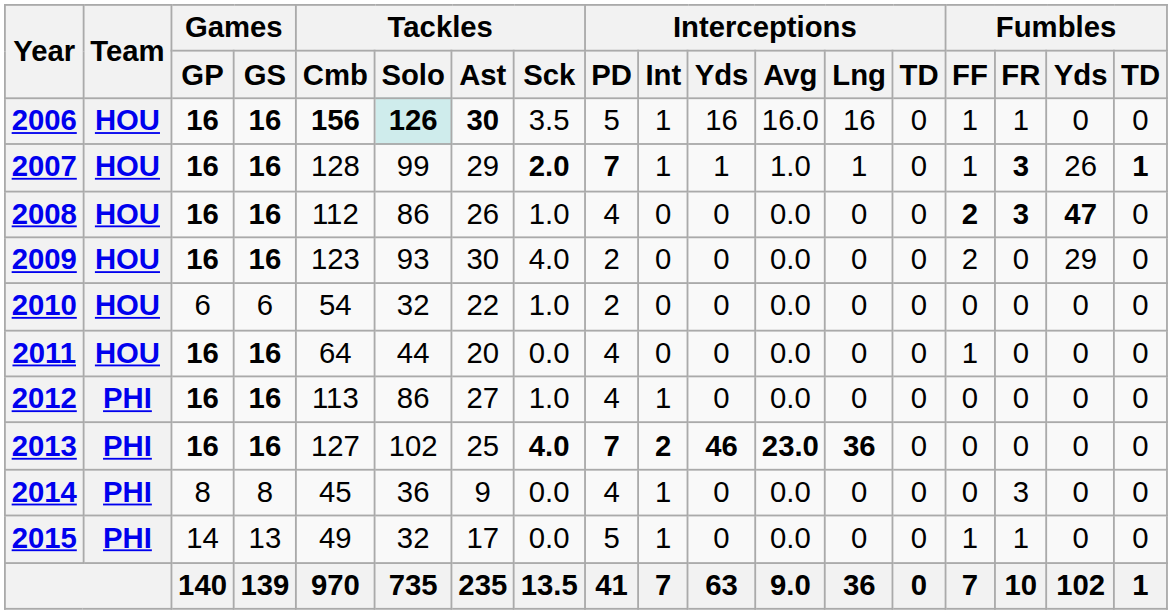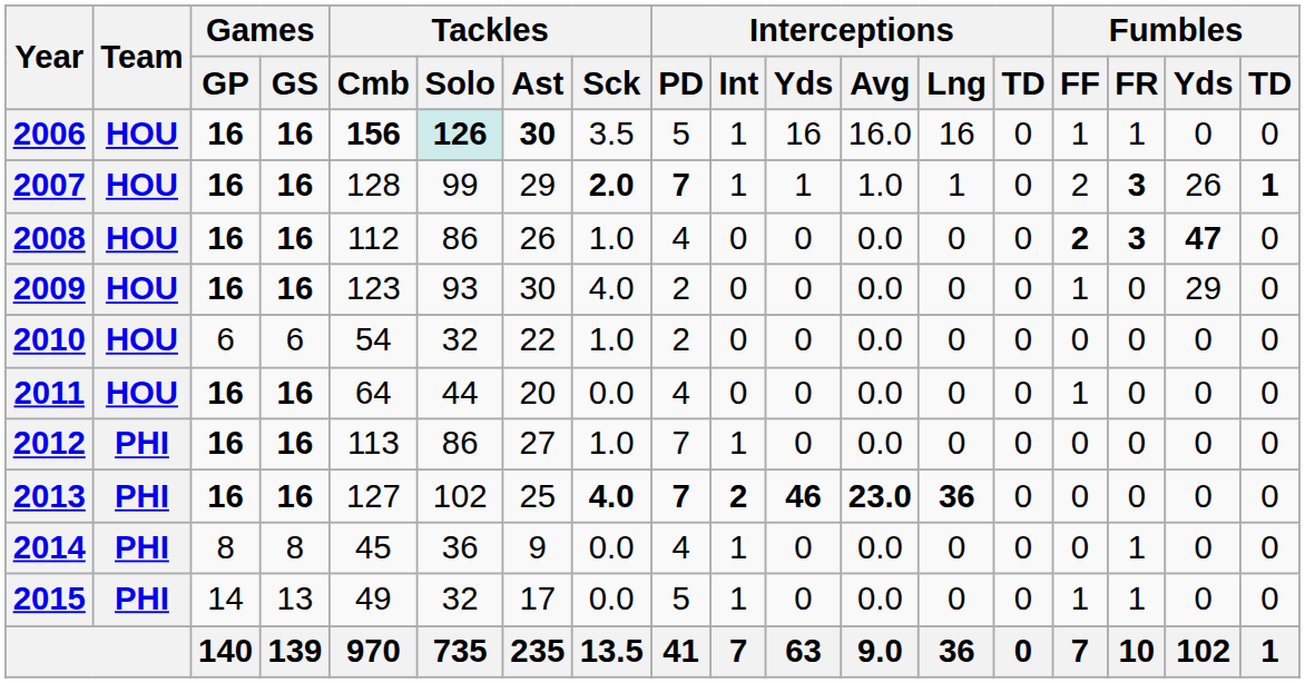 <table class="wikitable" style="text-align: center;">
 <tr>
 <th rowspan="2">Year</th>
 <th rowspan="2">Team</th>
 <th colspan="2">Games</th>
 <th colspan="4">Tackles</th>
 <th colspan="6">Interceptions</th>
 <th colspan="4">Fumbles</th>
 </tr>
 <tr>
 <th>GP</th>
 <th>GS</th>
 <th>Cmb</th>
 <th>Solo</th>
 <th>Ast</th>
 <th>Sck</th>
 <th>PD</th>
 <th>Int</th>
 <th>Yds</th>
 <th>Avg</th>
 <th>Lng</th>
 <th>TD</th>
 <th>FF</th>
 <th>FR</th>
 <th>Yds</th>
 <th>TD</th>
 </tr>
 <tr>
 <th><a href='#'>2006</a></th>
 <th><a href='#'>HOU</a></th>
 <td><strong>16</strong></td>
 <td><strong>16</strong></td>
 <td><strong>156</strong></td>
 <td style="background:#cfecec;"><strong>126</strong></td>
 <td><strong>30</strong></td>
 <td>3.5</td>
 <td>5</td>
 <td>1</td>
 <td>16</td>
 <td>16.0</td>
 <td>16</td>
 <td>0</td>
 <td>1</td>
 <td>1</td>
 <td>0</td>
 <td>0</td>
 </tr>
 <tr>
 <th><a href='#'>2007</a></th>
 <th><a href='#'>HOU</a></th>
 <td><strong>16</strong></td>
 <td><strong>16</strong></td>
 <td>128</td>
 <td>99</td>
 <td>29</td>
 <td><strong>2.0</strong></td>
 <td><strong>7</strong></td>
 <td>1</td>
 <td>1</td>
 <td>1.0</td>
 <td>1</td>
 <td>0</td>
-<td>1</td>
+<td>2</td>
 <td><strong>3</strong></td>
 <td>26</td>
 <td><strong>1</strong></td>
 </tr>
 <tr>
 <th><a href='#'>2008</a></th>
 <th><a href='#'>HOU</a></th>
 <td><strong>16</strong></td>
 <td><strong>16</strong></td>
 <td>112</td>
 <td>86</td>
 <td>26</td>
 <td>1.0</td>
 <td>4</td>
 <td>0</td>
 <td>0</td>
 <td>0.0</td>
 <td>0</td>
 <td>0</td>
 <td><strong>2</strong></td>
 <td><strong>3</strong></td>
 <td><strong>47</strong></td>
 <td>0</td>
 </tr>
 <tr>
 <th><a href='#'>2009</a></th>
 <th><a href='#'>HOU</a></th>
 <td><strong>16</strong></td>
 <td><strong>16</strong></td>
 <td>123</td>
 <td>93</td>
 <td>30</td>
 <td>4.0</td>
 <td>2</td>
 <td>0</td>
 <td>0</td>
 <td>0.0</td>
 <td>0</td>
 <td>0</td>
-<td>2</td>
+<td>1</td>
 <td>0</td>
 <td>29</td>
 <td>0</td>
 </tr>
 <tr>
 <th><a href='#'>2010</a></th>
 <th><a href='#'>HOU</a></th>
 <td>6</td>
 <td>6</td>
 <td>54</td>
 <td>32</td>
 <td>22</td>
 <td>1.0</td>
 <td>2</td>
 <td>0</td>
 <td>0</td>
 <td>0.0</td>
 <td>0</td>
 <td>0</td>
 <td>0</td>
 <td>0</td>
 <td>0</td>
 <td>0</td>
 </tr>
 <tr>
 <th><a href='#'>2011</a></th>
 <th><a href='#'>HOU</a></th>
 <td><strong>16</strong></td>
 <td><strong>16</strong></td>
 <td>64</td>
 <td>44</td>
 <td>20</td>
 <td>0.0</td>
 <td>4</td>
 <td>0</td>
 <td>0</td>
 <td>0.0</td>
 <td>0</td>
 <td>0</td>
 <td>1</td>
 <td>0</td>
 <td>0</td>
 <td>0</td>
 </tr>
 <tr>
 <th><a href='#'>2012</a></th>
 <th><a href='#'>PHI</a></th>
 <td><strong>16</strong></td>
 <td><strong>16</strong></td>
 <td>113</td>
 <td>86</td>
 <td>27</td>
 <td>1.0</td>
-<td>4</td>
+<td>7</td>
 <td>1</td>
 <td>0</td>
 <td>0.0</td>
 <td>0</td>
 <td>0</td>
 <td>0</td>
 <td>0</td>
 <td>0</td>
 <td>0</td>
 </tr>
 <tr>
 <th><a href='#'>2013</a></th>
 <th><a href='#'>PHI</a></th>
 <td><strong>16</strong></td>
 <td><strong>16</strong></td>
 <td>127</td>
 <td>102</td>
 <td>25</td>
 <td><strong>4.0</strong></td>
 <td><strong>7</strong></td>
 <td><strong>2</strong></td>
 <td><strong>46</strong></td>
 <td><strong>23.0</strong></td>
 <td><strong>36</strong></td>
 <td>0</td>
 <td>0</td>
 <td>0</td>
 <td>0</td>
 <td>0</td>
 </tr>
 <tr>
 <th><a href='#'>2014</a></th>
 <th><a href='#'>PHI</a></th>
 <td>8</td>
 <td>8</td>
 <td>45</td>
 <td>36</td>
 <td>9</td>
 <td>0.0</td>
 <td>4</td>
 <td>1</td>
 <td>0</td>
 <td>0.0</td>
 <td>0</td>
 <td>0</td>
 <td>0</td>
-<td>3</td>
+<td>1</td>
 <td>0</td>
 <td>0</td>
 </tr>
 <tr>
 <th><a href='#'>2015</a></th>
 <th><a href='#'>PHI</a></th>
 <td>14</td>
 <td>13</td>
 <td>49</td>
 <td>32</td>
 <td>17</td>
 <td>0.0</td>
 <td>5</td>
 <td>1</td>
 <td>0</td>
 <td>0.0</td>
 <td>0</td>
 <td>0</td>
 <td>1</td>
 <td>1</td>
 <td>0</td>
 <td>0</td>
 </tr>
 <tr>
 <th colspan="2"></th>
 <th>140</th>
 <th>139</th>
 <th>970</th>
 <th>735</th>
 <th>235</th>
 <th>13.5</th>
 <th>41</th>
 <th>7</th>
 <th>63</th>
 <th>9.0</th>
 <th>36</th>
 <th>0</th>
 <th>7</th>
 <th>10</th>
 <th>102</th>
 <th>1</th>
 </tr>
 </table>
